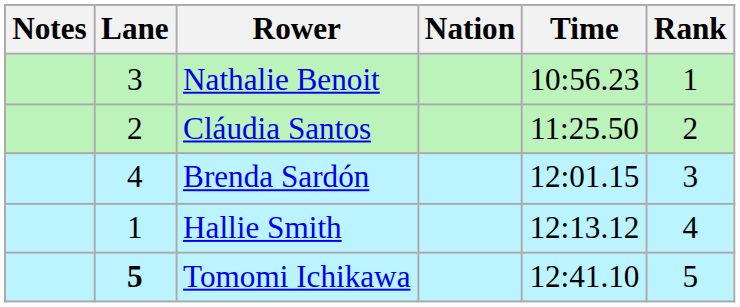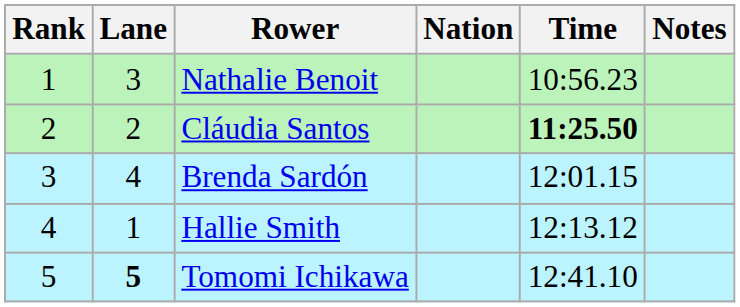 <table class="wikitable sortable" style="text-align:center">
 <tr>
-<th>Notes</th>
+<th>Rank</th>
 <th>Lane</th>
 <th>Rower</th>
 <th>Nation</th>
 <th>Time</th>
-<th>Rank</th>
+<th>Notes</th>
 </tr>
 <tr bgcolor=bbf3bb>
-<td></td>
+<td>1</td>
 <td>3</td>
 <td align=left><a href='#'>Nathalie Benoit</a></td>
 <td align=left></td>
 <td>10:56.23</td>
-<td>1</td>
+<td></td>
 </tr>
 <tr bgcolor=bbf3bb>
-<td></td>
+<td>2</td>
 <td>2</td>
 <td align=left><a href='#'>Cláudia Santos</a></td>
 <td align=left></td>
-<td>11:25.50</td>
-<td>2</td>
+<td><strong>11:25.50</strong></td>
+<td></td>
 </tr>
 <tr bgcolor=bbf3ff>
-<td></td>
+<td>3</td>
 <td>4</td>
 <td align=left><a href='#'>Brenda Sardón</a></td>
 <td align=left></td>
 <td>12:01.15</td>
-<td>3</td>
+<td></td>
 </tr>
 <tr bgcolor=bbf3ff>
-<td></td>
+<td>4</td>
 <td>1</td>
 <td align=left><a href='#'>Hallie Smith</a></td>
 <td align=left></td>
 <td>12:13.12</td>
-<td>4</td>
+<td></td>
 </tr>
 <tr bgcolor=bbf3ff>
-<td></td>
+<td>5</td>
 <td><strong>5</strong></td>
 <td align=left><a href='#'>Tomomi Ichikawa</a></td>
 <td align=left></td>
 <td>12:41.10</td>
-<td>5</td>
+<td></td>
 </tr>
 </table>
